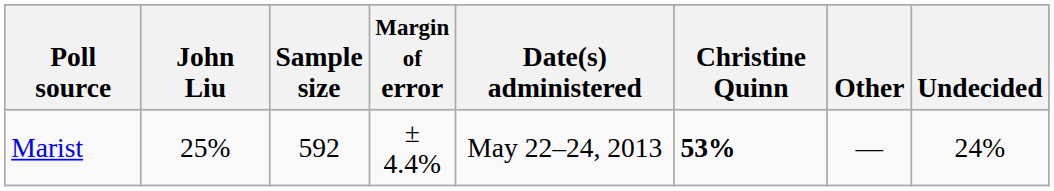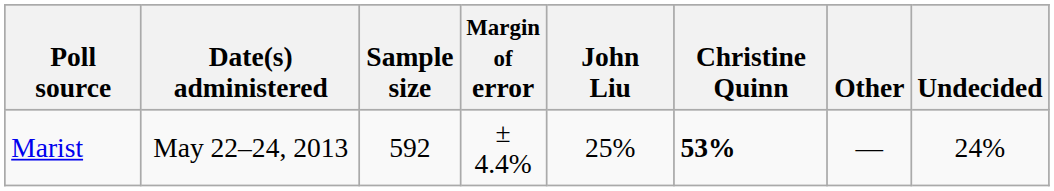 <table class="wikitable">
 <tr valign= bottom>
 <th style="width:100px;">Poll source</th>
-<th style="width:100px;">John<br>Liu</th>
+<th style="width:150px;">Date(s)<br>administered</th>
 <th class=small>Sample<br>size</th>
 <th class=small><small>Margin of</small><br>error</th>
-<th style="width:150px;">Date(s)<br>administered</th>
+<th style="width:100px;">John<br>Liu</th>
 <th style="width:100px;">Christine<br>Quinn</th>
 <th>Other</th>
 <th>Undecided</th>
 </tr>
 <tr>
 <td><a href='#'>Marist</a></td>
-<td align=center>25%</td>
+<td align=center>May 22–24, 2013</td>
 <td align=center>592</td>
 <td align=center>± 4.4%</td>
-<td align=center>May 22–24, 2013</td>
+<td align=center>25%</td>
 <td><strong>53%</strong></td>
 <td align=center>—</td>
 <td align=center>24%</td>
 </tr>
 </table>
